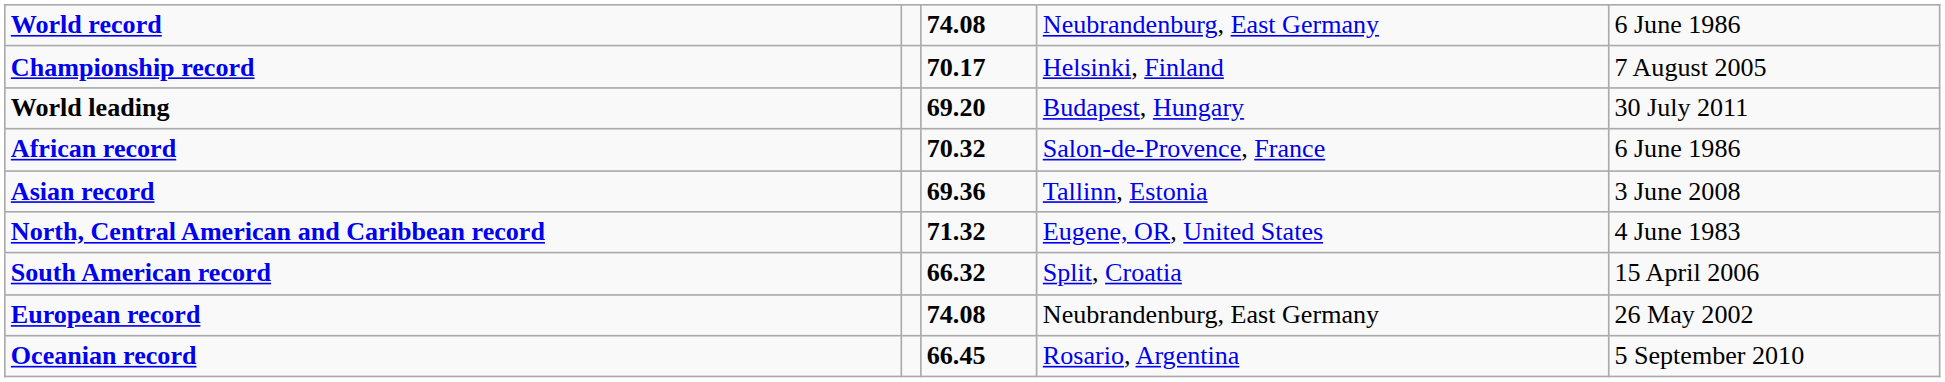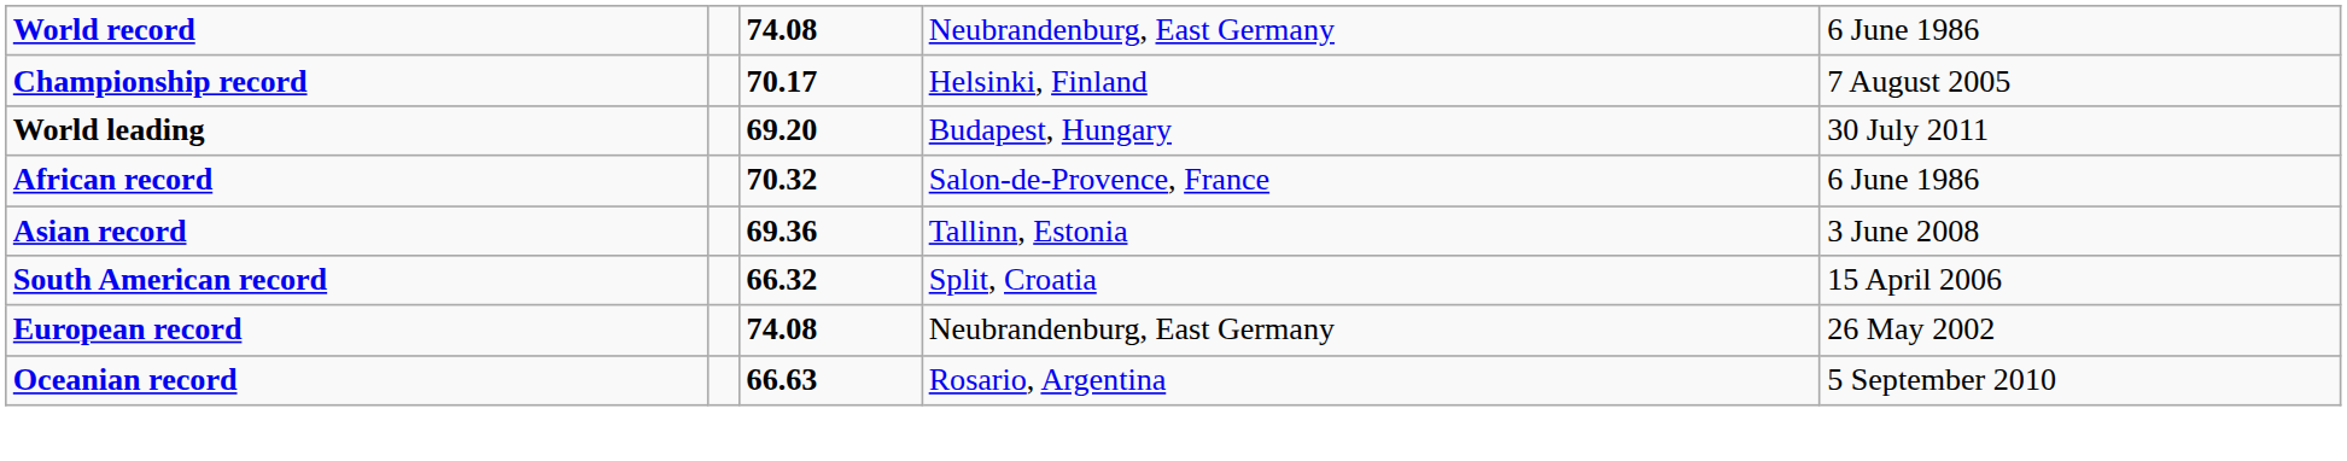 <table class="wikitable" width=75%>
 <tr>
 <td><strong><a href='#'>World record</a></strong></td>
 <td></td>
 <td><strong>74.08</strong></td>
 <td><a href='#'>Neubrandenburg</a>, <a href='#'>East Germany</a></td>
 <td>6 June 1986</td>
 </tr>
 <tr>
 <td><strong><a href='#'>Championship record</a></strong></td>
 <td></td>
 <td><strong>70.17</strong></td>
 <td><a href='#'>Helsinki</a>, <a href='#'>Finland</a></td>
 <td>7 August 2005</td>
 </tr>
 <tr>
 <td><strong>World leading</strong></td>
 <td></td>
 <td><strong>69.20</strong></td>
 <td><a href='#'>Budapest</a>, <a href='#'>Hungary</a></td>
 <td>30 July 2011</td>
 </tr>
 <tr>
 <td><strong><a href='#'>African record</a></strong></td>
 <td></td>
 <td><strong>70.32</strong></td>
 <td><a href='#'>Salon-de-Provence</a>, <a href='#'>France</a></td>
 <td>6 June 1986</td>
 </tr>
 <tr>
 <td><strong><a href='#'>Asian record</a></strong></td>
 <td></td>
 <td><strong>69.36</strong></td>
 <td><a href='#'>Tallinn</a>, <a href='#'>Estonia</a></td>
 <td>3 June 2008</td>
 </tr>
 <tr>
-<td><strong><a href='#'>North, Central American and Caribbean record</a></strong></td>
-<td></td>
-<td><strong>71.32</strong></td>
-<td><a href='#'>Eugene, OR</a>, <a href='#'>United States</a></td>
-<td>4 June 1983</td>
-</tr>
-<tr>
 <td><strong><a href='#'>South American record</a></strong></td>
 <td></td>
 <td><strong>66.32</strong></td>
 <td><a href='#'>Split</a>, <a href='#'>Croatia</a></td>
 <td>15 April 2006</td>
 </tr>
 <tr>
 <td><strong><a href='#'>European record</a></strong></td>
 <td></td>
 <td><strong>74.08</strong></td>
 <td>Neubrandenburg, East Germany</td>
 <td>26 May 2002</td>
 </tr>
 <tr>
 <td><strong><a href='#'>Oceanian record</a></strong></td>
 <td></td>
-<td><strong>66.45</strong></td>
+<td><strong>66.63</strong></td>
 <td><a href='#'>Rosario</a>, <a href='#'>Argentina</a></td>
 <td>5 September 2010</td>
 </tr>
 </table>
